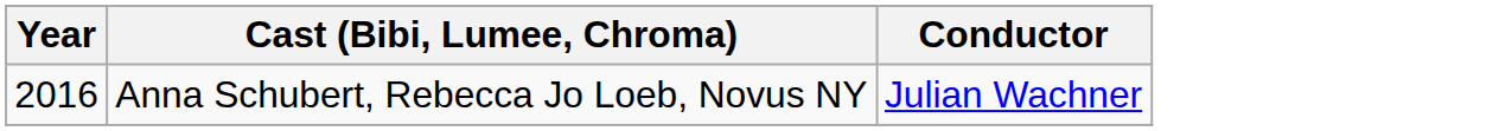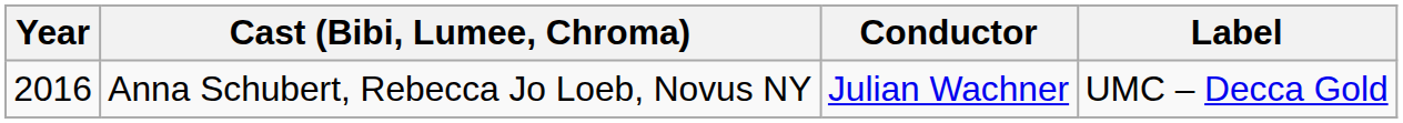 <table class="wikitable">
 <tr>
 <th>Year</th>
 <th>Cast (Bibi, Lumee, Chroma)</th>
 <th>Conductor</th>
+<th>Label</th>
 </tr>
 <tr>
 <td>2016</td>
 <td>Anna Schubert, Rebecca Jo Loeb, Novus NY</td>
 <td><a href='#'>Julian Wachner</a></td>
+<td>UMC – <a href='#'>Decca Gold</a></td>
 </tr>
 </table>
